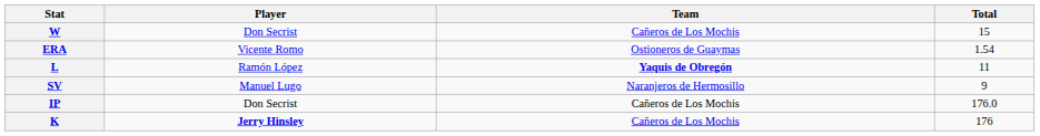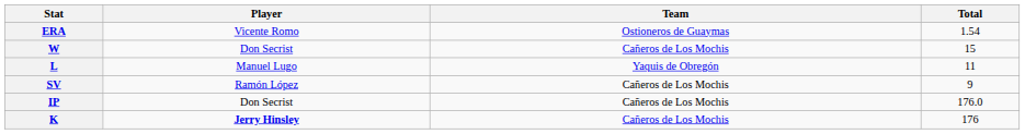 <table class="wikitable" style="text-align:center;">
 <tr>
 <th scope="col" width="3%">Stat</th>
 <th scope="col" width="10%">Player</th>
 <th scope="col" width="15%">Team</th>
 <th scope="col" width="3%">Total</th>
 </tr>
 <tr>
+<th scope="row" style="text-align:center;"><a href='#'>ERA</a></th>
+<td> <a href='#'>Vicente Romo</a></td>
+<td><a href='#'>Ostioneros de Guaymas</a></td>
+<td>1.54</td>
+</tr>
+<tr>
 <th scope="row" style="text-align:center;"><a href='#'>W</a></th>
 <td> <a href='#'>Don Secrist</a></td>
 <td><a href='#'>Cañeros de Los Mochis</a></td>
 <td>15</td>
 </tr>
 <tr>
-<th scope="row" style="text-align:center;"><a href='#'>ERA</a></th>
-<td> <a href='#'>Vicente Romo</a></td>
-<td><a href='#'>Ostioneros de Guaymas</a></td>
-<td>1.54</td>
-</tr>
-<tr>
 <th scope="row" style="text-align:center;"><a href='#'>L</a></th>
-<td> <a href='#'>Ramón López</a></td>
-<td><strong><a href='#'>Yaquis de Obregón</a></strong></td>
+<td> <a href='#'>Manuel Lugo</a></td>
+<td><a href='#'>Yaquis de Obregón</a></td>
 <td>11</td>
 </tr>
 <tr>
 <th scope="row" style="text-align:center;"><a href='#'>SV</a></th>
-<td> <a href='#'>Manuel Lugo</a></td>
-<td><a href='#'>Naranjeros de Hermosillo</a></td>
+<td> <a href='#'>Ramón López</a></td>
+<td>Cañeros de Los Mochis</td>
 <td>9</td>
 </tr>
 <tr>
 <th scope="row" style="text-align:center;"><a href='#'>IP</a></th>
 <td> Don Secrist</td>
 <td>Cañeros de Los Mochis</td>
 <td>176.0</td>
 </tr>
 <tr>
 <th scope="row" style="text-align:center;"><a href='#'>K</a></th>
 <td><strong> <a href='#'>Jerry Hinsley</a></strong></td>
 <td><a href='#'>Cañeros de Los Mochis</a></td>
 <td>176</td>
 </tr>
 </table>
